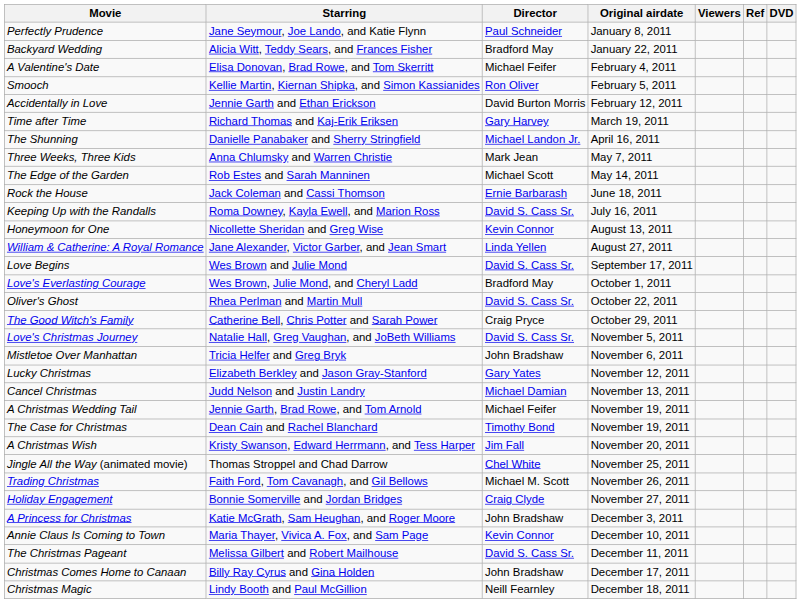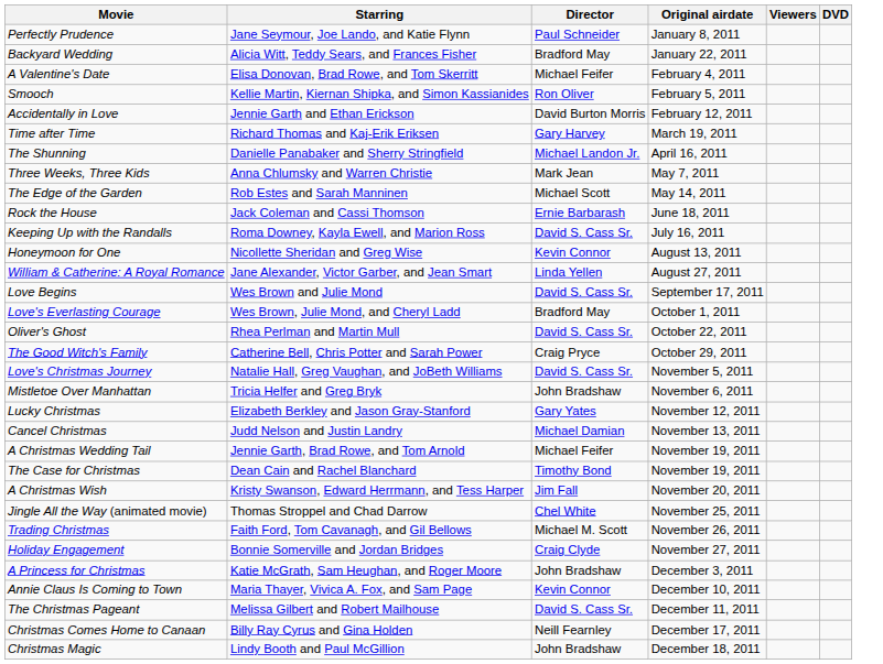 <table class="wikitable sortable">
 <tr>
 <th class="unsortable" scope="col">Movie</th>
 <th class="unsortable" scope="col">Starring</th>
 <th class="unsortable" scope="col">Director</th>
 <th class="unsortable" scope="col">Original airdate</th>
 <th scope="col">Viewers</th>
-<th class="unsortable" scope="col">Ref</th>
 <th class="unsortable" scope="col">DVD</th>
 </tr>
 <tr>
 <td><em>Perfectly Prudence</em></td>
 <td><a href='#'>Jane Seymour</a>, <a href='#'>Joe Lando</a>, and Katie Flynn</td>
 <td><a href='#'>Paul Schneider</a></td>
 <td>January 8, 2011</td>
-<td></td>
 <td></td>
 <td></td>
 </tr>
 <tr>
 <td><em>Backyard Wedding</em></td>
 <td><a href='#'>Alicia Witt</a>, <a href='#'>Teddy Sears</a>, and <a href='#'>Frances Fisher</a></td>
 <td>Bradford May</td>
 <td>January 22, 2011</td>
 <td></td>
 <td></td>
-<td></td>
 </tr>
 <tr>
 <td><em>A Valentine's Date</em></td>
 <td><a href='#'>Elisa Donovan</a>, <a href='#'>Brad Rowe</a>, and <a href='#'>Tom Skerritt</a></td>
 <td>Michael Feifer</td>
 <td>February 4, 2011</td>
-<td></td>
 <td></td>
 <td></td>
 </tr>
 <tr>
 <td><em>Smooch</em></td>
 <td><a href='#'>Kellie Martin</a>, <a href='#'>Kiernan Shipka</a>, and <a href='#'>Simon Kassianides</a></td>
 <td><a href='#'>Ron Oliver</a></td>
 <td>February 5, 2011</td>
 <td></td>
 <td></td>
-<td></td>
 </tr>
 <tr>
 <td><em>Accidentally in Love</em></td>
 <td><a href='#'>Jennie Garth</a> and <a href='#'>Ethan Erickson</a></td>
 <td>David Burton Morris</td>
 <td>February 12, 2011</td>
-<td></td>
 <td></td>
 <td></td>
 </tr>
 <tr>
 <td><em>Time after Time</em></td>
 <td><a href='#'>Richard Thomas</a> and <a href='#'>Kaj-Erik Eriksen</a></td>
 <td><a href='#'>Gary Harvey</a></td>
 <td>March 19, 2011</td>
 <td></td>
 <td></td>
-<td></td>
 </tr>
 <tr>
 <td><em>The Shunning</em></td>
 <td><a href='#'>Danielle Panabaker</a> and <a href='#'>Sherry Stringfield</a></td>
 <td><a href='#'>Michael Landon Jr.</a></td>
 <td>April 16, 2011</td>
-<td></td>
 <td></td>
 <td></td>
 </tr>
 <tr>
 <td><em>Three Weeks, Three Kids</em></td>
 <td><a href='#'>Anna Chlumsky</a> and <a href='#'>Warren Christie</a></td>
 <td>Mark Jean</td>
 <td>May 7, 2011</td>
 <td></td>
 <td></td>
-<td></td>
 </tr>
 <tr>
 <td><em>The Edge of the Garden</em></td>
 <td><a href='#'>Rob Estes</a> and <a href='#'>Sarah Manninen</a></td>
 <td>Michael Scott</td>
 <td>May 14, 2011</td>
-<td></td>
 <td></td>
 <td></td>
 </tr>
 <tr>
 <td><em>Rock the House</em></td>
 <td><a href='#'>Jack Coleman</a> and <a href='#'>Cassi Thomson</a></td>
 <td><a href='#'>Ernie Barbarash</a></td>
 <td>June 18, 2011</td>
 <td></td>
 <td></td>
-<td></td>
 </tr>
 <tr>
 <td><em>Keeping Up with the Randalls</em></td>
 <td><a href='#'>Roma Downey</a>, <a href='#'>Kayla Ewell</a>, and <a href='#'>Marion Ross</a></td>
 <td><a href='#'>David S. Cass Sr.</a></td>
 <td>July 16, 2011</td>
-<td></td>
 <td></td>
 <td></td>
 </tr>
 <tr>
 <td><em>Honeymoon for One</em></td>
 <td><a href='#'>Nicollette Sheridan</a> and <a href='#'>Greg Wise</a></td>
 <td><a href='#'>Kevin Connor</a></td>
 <td>August 13, 2011</td>
 <td></td>
 <td></td>
-<td></td>
 </tr>
 <tr>
 <td><em><a href='#'>William & Catherine: A Royal Romance</a></em></td>
 <td><a href='#'>Jane Alexander</a>, <a href='#'>Victor Garber</a>, and <a href='#'>Jean Smart</a></td>
 <td><a href='#'>Linda Yellen</a></td>
 <td>August 27, 2011</td>
-<td></td>
 <td></td>
 <td></td>
 </tr>
 <tr>
 <td><em>Love Begins</em></td>
 <td><a href='#'>Wes Brown</a> and <a href='#'>Julie Mond</a></td>
 <td><a href='#'>David S. Cass Sr.</a></td>
 <td>September 17, 2011</td>
 <td></td>
 <td></td>
-<td></td>
 </tr>
 <tr>
 <td><em><a href='#'>Love's Everlasting Courage</a></em></td>
 <td><a href='#'>Wes Brown</a>, <a href='#'>Julie Mond</a>, and <a href='#'>Cheryl Ladd</a></td>
 <td>Bradford May</td>
 <td>October 1, 2011</td>
-<td></td>
 <td></td>
 <td></td>
 </tr>
 <tr>
 <td><em>Oliver's Ghost</em></td>
 <td><a href='#'>Rhea Perlman</a> and <a href='#'>Martin Mull</a></td>
 <td><a href='#'>David S. Cass Sr.</a></td>
 <td>October 22, 2011</td>
 <td></td>
 <td></td>
-<td></td>
 </tr>
 <tr>
 <td><em><a href='#'>The Good Witch's Family</a></em></td>
 <td><a href='#'>Catherine Bell</a>, <a href='#'>Chris Potter</a> and <a href='#'>Sarah Power</a></td>
 <td>Craig Pryce</td>
 <td>October 29, 2011</td>
-<td></td>
 <td></td>
 <td></td>
 </tr>
 <tr>
 <td><em><a href='#'>Love's Christmas Journey</a></em></td>
 <td><a href='#'>Natalie Hall</a>, <a href='#'>Greg Vaughan</a>, and <a href='#'>JoBeth Williams</a></td>
 <td><a href='#'>David S. Cass Sr.</a></td>
 <td>November 5, 2011</td>
 <td></td>
 <td></td>
-<td></td>
 </tr>
 <tr>
 <td><em>Mistletoe Over Manhattan</em></td>
 <td><a href='#'>Tricia Helfer</a> and <a href='#'>Greg Bryk</a></td>
 <td>John Bradshaw</td>
 <td>November 6, 2011</td>
-<td></td>
 <td></td>
 <td></td>
 </tr>
 <tr>
 <td><em>Lucky Christmas</em></td>
 <td><a href='#'>Elizabeth Berkley</a> and <a href='#'>Jason Gray-Stanford</a></td>
 <td><a href='#'>Gary Yates</a></td>
 <td>November 12, 2011</td>
 <td></td>
 <td></td>
-<td></td>
 </tr>
 <tr>
 <td><em>Cancel Christmas</em></td>
 <td><a href='#'>Judd Nelson</a> and <a href='#'>Justin Landry</a></td>
 <td><a href='#'>Michael Damian</a></td>
 <td>November 13, 2011</td>
-<td></td>
 <td></td>
 <td></td>
 </tr>
 <tr>
 <td><em>A Christmas Wedding Tail</em></td>
 <td><a href='#'>Jennie Garth</a>, <a href='#'>Brad Rowe</a>, and <a href='#'>Tom Arnold</a></td>
 <td>Michael Feifer</td>
 <td>November 19, 2011</td>
 <td></td>
 <td></td>
-<td></td>
 </tr>
 <tr>
 <td><em>The Case for Christmas</em></td>
 <td><a href='#'>Dean Cain</a> and <a href='#'>Rachel Blanchard</a></td>
 <td><a href='#'>Timothy Bond</a></td>
 <td>November 19, 2011</td>
-<td></td>
 <td></td>
 <td></td>
 </tr>
 <tr>
 <td><em>A Christmas Wish</em></td>
 <td><a href='#'>Kristy Swanson</a>, <a href='#'>Edward Herrmann</a>, and <a href='#'>Tess Harper</a></td>
 <td><a href='#'>Jim Fall</a></td>
 <td>November 20, 2011</td>
 <td></td>
 <td></td>
-<td></td>
 </tr>
 <tr>
 <td><em>Jingle All the Way</em> (animated movie)</td>
 <td>Thomas Stroppel and Chad Darrow</td>
 <td><a href='#'>Chel White</a></td>
 <td>November 25, 2011</td>
-<td></td>
 <td></td>
 <td></td>
 </tr>
 <tr>
 <td><em><a href='#'>Trading Christmas</a></em></td>
 <td><a href='#'>Faith Ford</a>, <a href='#'>Tom Cavanagh</a>, and <a href='#'>Gil Bellows</a></td>
 <td>Michael M. Scott</td>
 <td>November 26, 2011</td>
 <td></td>
 <td></td>
-<td></td>
 </tr>
 <tr>
 <td><em><a href='#'>Holiday Engagement</a></em></td>
 <td><a href='#'>Bonnie Somerville</a> and <a href='#'>Jordan Bridges</a></td>
 <td><a href='#'>Craig Clyde</a></td>
 <td>November 27, 2011</td>
-<td></td>
 <td></td>
 <td></td>
 </tr>
 <tr>
 <td><em><a href='#'>A Princess for Christmas</a></em></td>
 <td><a href='#'>Katie McGrath</a>, <a href='#'>Sam Heughan</a>, and <a href='#'>Roger Moore</a></td>
 <td>John Bradshaw</td>
 <td>December 3, 2011</td>
 <td></td>
 <td></td>
-<td></td>
 </tr>
 <tr>
 <td><em>Annie Claus Is Coming to Town</em></td>
 <td><a href='#'>Maria Thayer</a>, <a href='#'>Vivica A. Fox</a>, and <a href='#'>Sam Page</a></td>
 <td><a href='#'>Kevin Connor</a></td>
 <td>December 10, 2011</td>
-<td></td>
 <td></td>
 <td></td>
 </tr>
 <tr>
 <td><em>The Christmas Pageant</em></td>
 <td><a href='#'>Melissa Gilbert</a> and <a href='#'>Robert Mailhouse</a></td>
 <td><a href='#'>David S. Cass Sr.</a></td>
 <td>December 11, 2011</td>
 <td></td>
 <td></td>
-<td></td>
 </tr>
 <tr>
 <td><em>Christmas Comes Home to Canaan</em></td>
 <td><a href='#'>Billy Ray Cyrus</a> and <a href='#'>Gina Holden</a></td>
-<td>John Bradshaw</td>
+<td>Neill Fearnley</td>
 <td>December 17, 2011</td>
-<td></td>
 <td></td>
 <td></td>
 </tr>
 <tr>
 <td><em>Christmas Magic</em></td>
 <td><a href='#'>Lindy Booth</a> and <a href='#'>Paul McGillion</a></td>
-<td>Neill Fearnley</td>
+<td>John Bradshaw</td>
 <td>December 18, 2011</td>
-<td></td>
 <td></td>
 <td></td>
 </tr>
 </table>
